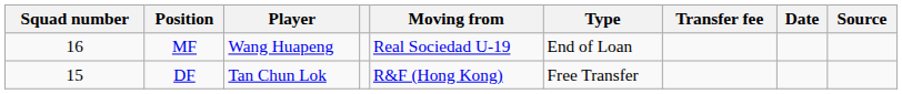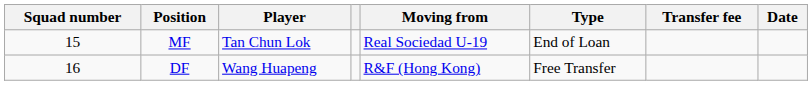 <table class="wikitable sortable" style="width:90%; text-align:left; font-size:95%;">
 <tr>
 <th>Squad number</th>
 <th>Position</th>
 <th>Player</th>
 <th></th>
 <th>Moving from</th>
 <th>Type</th>
 <th>Transfer fee</th>
 <th>Date</th>
-<th>Source</th>
 </tr>
 <tr>
-<td align=center>16</td>
+<td align=center>15</td>
 <td align=center><a href='#'>MF</a></td>
-<td align=left> <a href='#'>Wang Huapeng</a></td>
+<td align=left> <a href='#'>Tan Chun Lok</a></td>
 <td align=center></td>
 <td align=left> <a href='#'>Real Sociedad U-19</a></td>
 <td>End of Loan</td>
 <td></td>
 <td></td>
-<td></td>
 </tr>
 <tr>
-<td align=center>15</td>
+<td align=center>16</td>
 <td align=center><a href='#'>DF</a></td>
-<td align=left> <a href='#'>Tan Chun Lok</a></td>
+<td align=left> <a href='#'>Wang Huapeng</a></td>
 <td align=center></td>
 <td align=left> <a href='#'>R&F (Hong Kong)</a></td>
 <td>Free Transfer</td>
 <td></td>
 <td></td>
-<td></td>
 </tr>
 </table>
